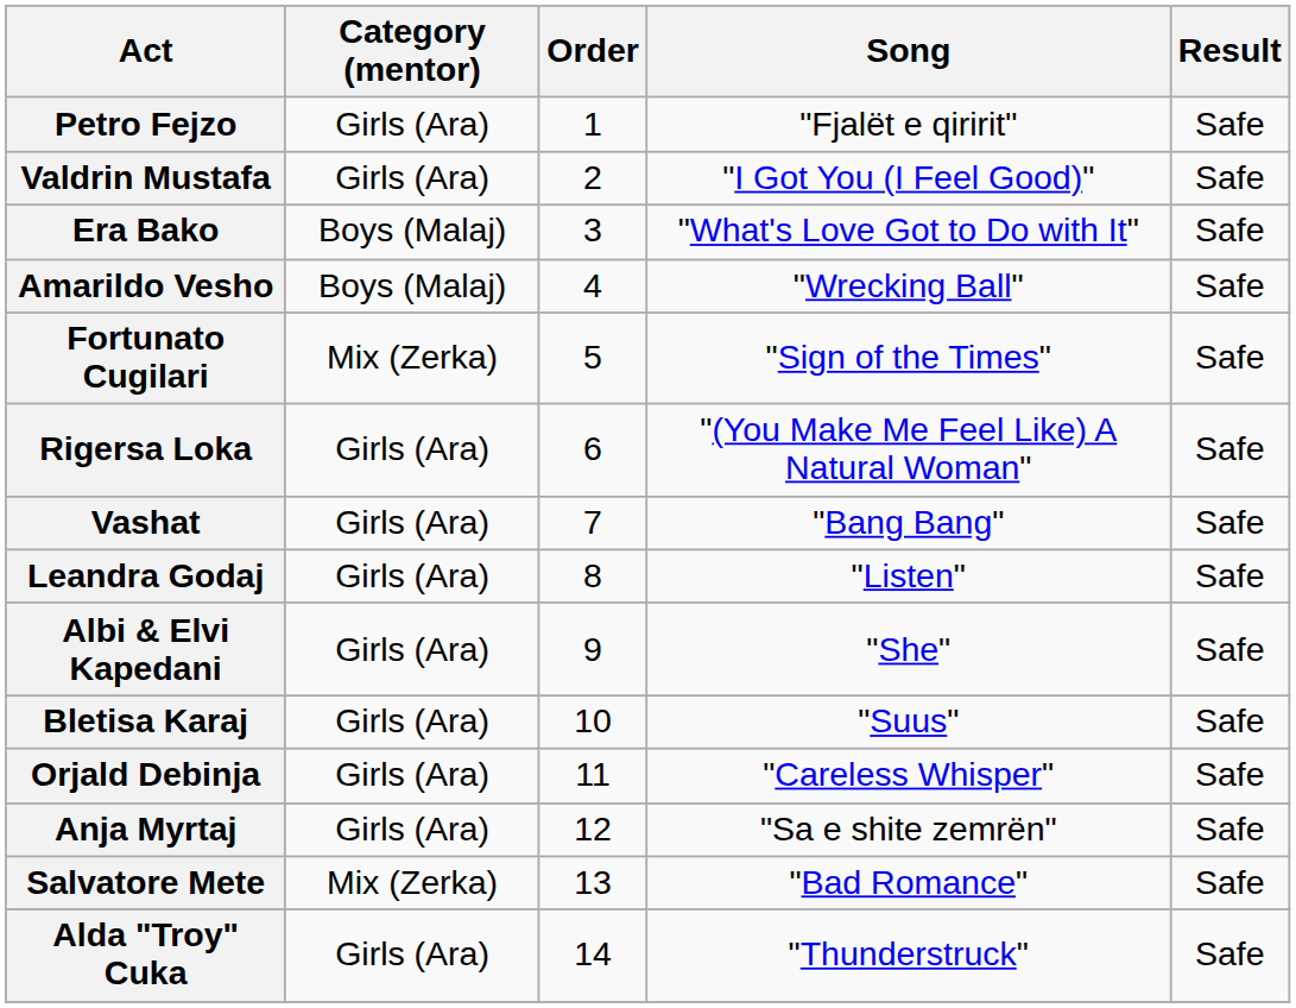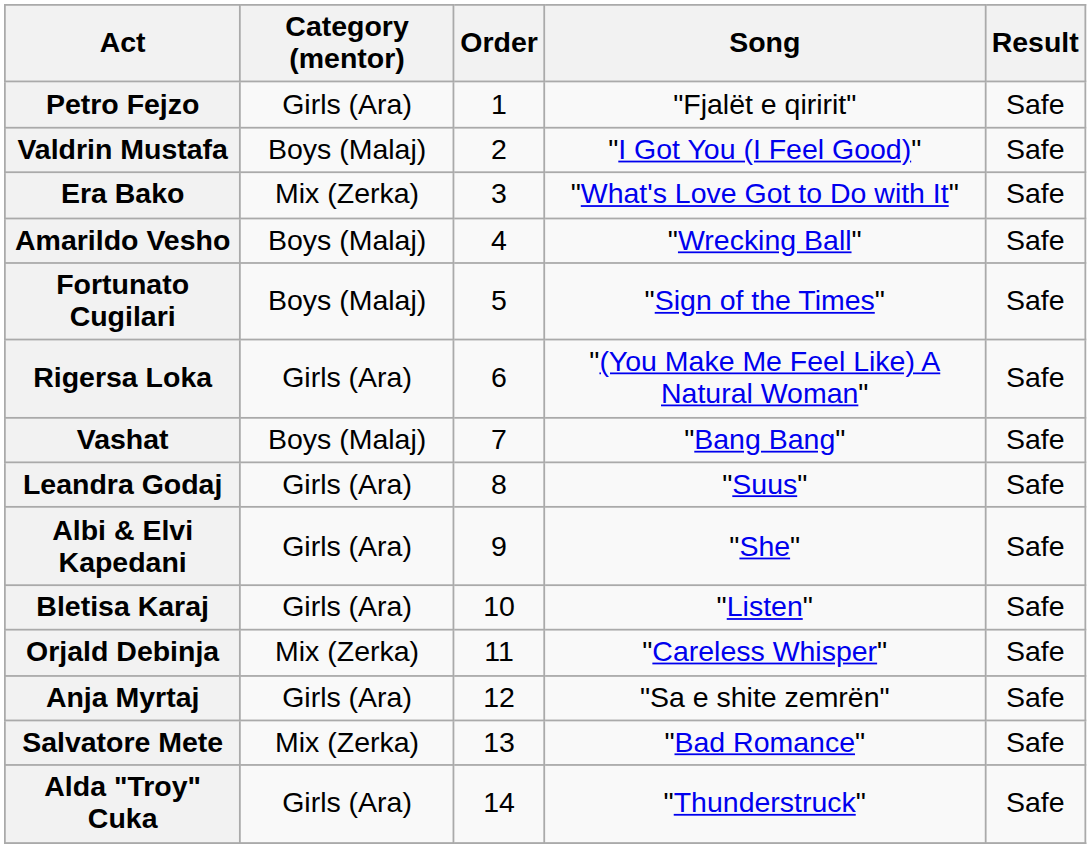 <table class="wikitable plainrowheaders" style="text-align:center;">
 <tr>
 <th scope="col">Act</th>
 <th scope="col">Category (mentor)</th>
 <th scope="col">Order</th>
 <th scope="col">Song</th>
 <th scope="col">Result</th>
 </tr>
 <tr>
 <th scope="row">Petro Fejzo</th>
 <td>Girls (Ara)</td>
 <td>1</td>
 <td>"Fjalët e qiririt"</td>
 <td>Safe</td>
 </tr>
 <tr>
 <th scope="row">Valdrin Mustafa</th>
-<td>Girls (Ara)</td>
+<td>Boys (Malaj)</td>
 <td>2</td>
 <td>"<a href='#'>I Got You (I Feel Good)</a>"</td>
 <td>Safe</td>
 </tr>
 <tr>
 <th scope="row">Era Bako</th>
-<td>Boys (Malaj)</td>
+<td>Mix (Zerka)</td>
 <td>3</td>
 <td>"<a href='#'>What's Love Got to Do with It</a>"</td>
 <td>Safe</td>
 </tr>
 <tr>
 <th scope="row">Amarildo Vesho</th>
 <td>Boys (Malaj)</td>
 <td>4</td>
 <td>"<a href='#'>Wrecking Ball</a>"</td>
 <td>Safe</td>
 </tr>
 <tr>
 <th scope="row">Fortunato Cugilari</th>
-<td>Mix (Zerka)</td>
+<td>Boys (Malaj)</td>
 <td>5</td>
 <td>"<a href='#'>Sign of the Times</a>"</td>
 <td>Safe</td>
 </tr>
 <tr>
 <th scope="row">Rigersa Loka</th>
 <td>Girls (Ara)</td>
 <td>6</td>
 <td>"<a href='#'>(You Make Me Feel Like) A Natural Woman</a>"</td>
 <td>Safe</td>
 </tr>
 <tr>
 <th scope="row">Vashat</th>
-<td>Girls (Ara)</td>
+<td>Boys (Malaj)</td>
 <td>7</td>
 <td>"<a href='#'>Bang Bang</a>"</td>
 <td>Safe</td>
 </tr>
 <tr>
 <th scope="row">Leandra Godaj</th>
 <td>Girls (Ara)</td>
 <td>8</td>
-<td>"<a href='#'>Listen</a>"</td>
+<td>"<a href='#'>Suus</a>"</td>
 <td>Safe</td>
 </tr>
 <tr>
 <th scope="row">Albi & Elvi Kapedani</th>
 <td>Girls (Ara)</td>
 <td>9</td>
 <td>"<a href='#'>She</a>"</td>
 <td>Safe</td>
 </tr>
 <tr>
 <th scope="row">Bletisa Karaj</th>
 <td>Girls (Ara)</td>
 <td>10</td>
-<td>"<a href='#'>Suus</a>"</td>
+<td>"<a href='#'>Listen</a>"</td>
 <td>Safe</td>
 </tr>
 <tr>
 <th scope="row">Orjald Debinja</th>
-<td>Girls (Ara)</td>
+<td>Mix (Zerka)</td>
 <td>11</td>
 <td>"<a href='#'>Careless Whisper</a>"</td>
 <td>Safe</td>
 </tr>
 <tr>
 <th scope="row">Anja Myrtaj</th>
 <td>Girls (Ara)</td>
 <td>12</td>
 <td>"Sa e shite zemrën"</td>
 <td>Safe</td>
 </tr>
 <tr>
 <th scope="row">Salvatore Mete</th>
 <td>Mix (Zerka)</td>
 <td>13</td>
 <td>"<a href='#'>Bad Romance</a>"</td>
 <td>Safe</td>
 </tr>
 <tr>
 <th scope="row">Alda "Troy" Cuka</th>
 <td>Girls (Ara)</td>
 <td>14</td>
 <td>"<a href='#'>Thunderstruck</a>"</td>
 <td>Safe</td>
 </tr>
 <tr>
 </tr>
 </table>
